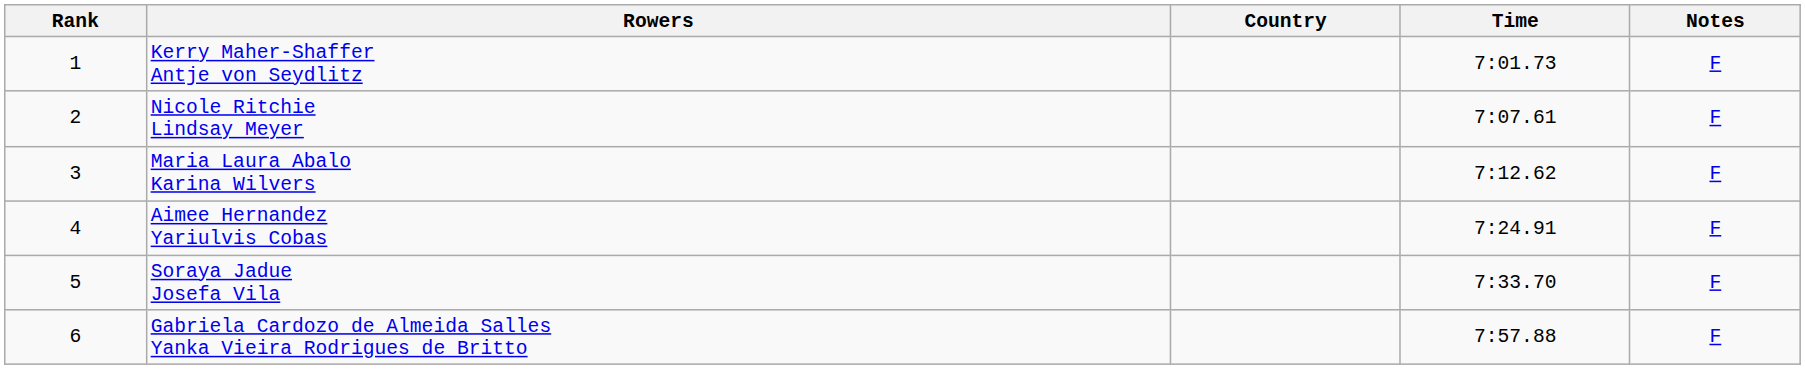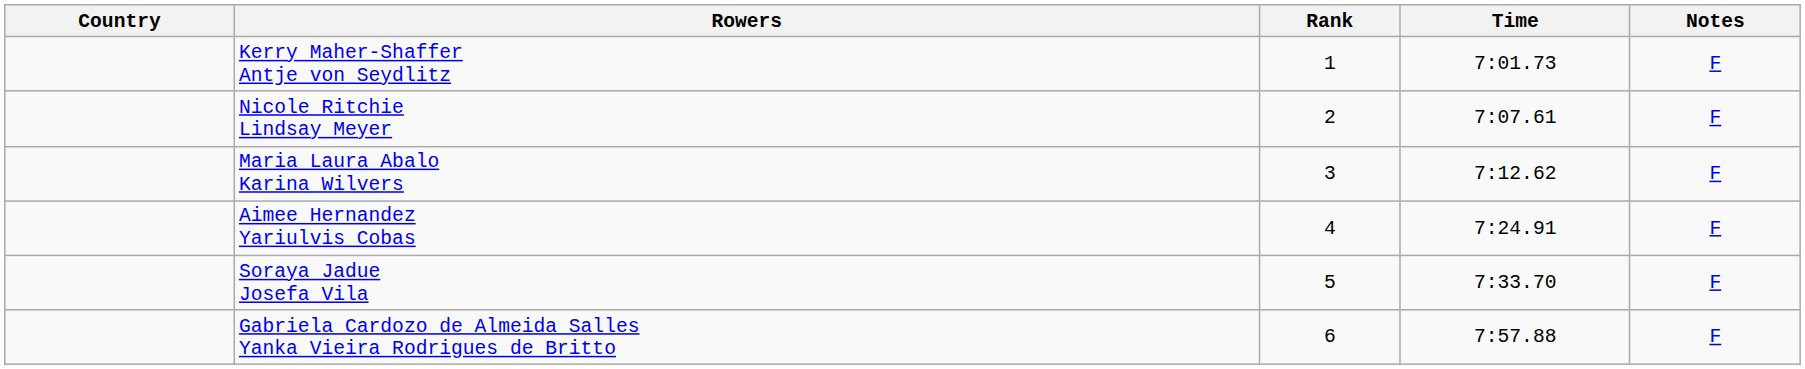 <table class="wikitable" width=60% style="text-align:center">
 <tr>
+<th>Country</th>
+<th>Rowers</th>
 <th>Rank</th>
-<th>Rowers</th>
-<th>Country</th>
 <th>Time</th>
 <th>Notes</th>
 </tr>
 <tr>
+<td align=left></td>
+<td align=left><a href='#'>Kerry Maher-Shaffer</a><br><a href='#'>Antje von Seydlitz</a></td>
 <td>1</td>
-<td align=left><a href='#'>Kerry Maher-Shaffer</a><br><a href='#'>Antje von Seydlitz</a></td>
-<td align=left></td>
 <td>7:01.73</td>
 <td><a href='#'>F</a></td>
 </tr>
 <tr>
+<td align=left></td>
+<td align=left><a href='#'>Nicole Ritchie</a><br><a href='#'>Lindsay Meyer</a></td>
 <td>2</td>
-<td align=left><a href='#'>Nicole Ritchie</a><br><a href='#'>Lindsay Meyer</a></td>
-<td align=left></td>
 <td>7:07.61</td>
 <td><a href='#'>F</a></td>
 </tr>
 <tr>
+<td align=left></td>
+<td align=left><a href='#'>Maria Laura Abalo</a><br><a href='#'>Karina Wilvers</a></td>
 <td>3</td>
-<td align=left><a href='#'>Maria Laura Abalo</a><br><a href='#'>Karina Wilvers</a></td>
-<td align=left></td>
 <td>7:12.62</td>
 <td><a href='#'>F</a></td>
 </tr>
 <tr>
+<td align=left></td>
+<td align=left><a href='#'>Aimee Hernandez</a><br><a href='#'>Yariulvis Cobas</a></td>
 <td>4</td>
-<td align=left><a href='#'>Aimee Hernandez</a><br><a href='#'>Yariulvis Cobas</a></td>
-<td align=left></td>
 <td>7:24.91</td>
 <td><a href='#'>F</a></td>
 </tr>
 <tr>
+<td align=left></td>
+<td align=left><a href='#'>Soraya Jadue</a><br><a href='#'>Josefa Vila</a></td>
 <td>5</td>
-<td align=left><a href='#'>Soraya Jadue</a><br><a href='#'>Josefa Vila</a></td>
-<td align=left></td>
 <td>7:33.70</td>
 <td><a href='#'>F</a></td>
 </tr>
 <tr>
+<td align=left></td>
+<td align=left><a href='#'>Gabriela Cardozo de Almeida Salles</a><br><a href='#'>Yanka Vieira Rodrigues de Britto</a></td>
 <td>6</td>
-<td align=left><a href='#'>Gabriela Cardozo de Almeida Salles</a><br><a href='#'>Yanka Vieira Rodrigues de Britto</a></td>
-<td align=left></td>
 <td>7:57.88</td>
 <td><a href='#'>F</a></td>
 </tr>
 </table>
